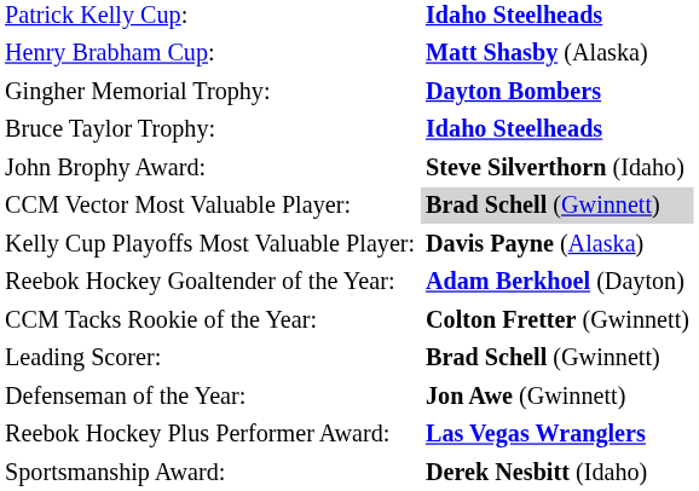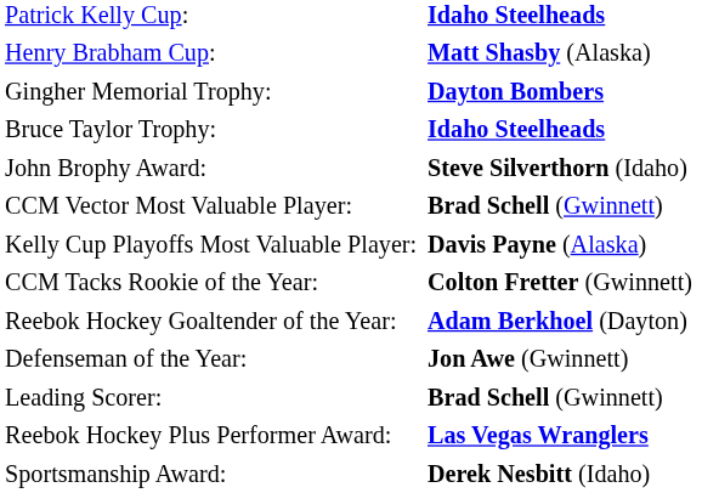 <table cellpadding="3" cellspacing="1">
 <tr>
 <td><a href='#'>Patrick Kelly Cup</a>:</td>
 <td><strong><a href='#'>Idaho Steelheads</a></strong></td>
 </tr>
 <tr>
 <td><a href='#'>Henry Brabham Cup</a>:</td>
 <td><strong><a href='#'>Matt Shasby</a></strong> (Alaska)</td>
 </tr>
 <tr>
 <td>Gingher Memorial Trophy:</td>
 <td><strong><a href='#'>Dayton Bombers</a></strong></td>
 </tr>
 <tr>
 <td>Bruce Taylor Trophy:</td>
 <td><strong><a href='#'>Idaho Steelheads</a></strong></td>
 </tr>
 <tr>
 <td>John Brophy Award:</td>
 <td><strong>Steve Silverthorn</strong> (Idaho)</td>
 </tr>
 <tr>
 <td>CCM Vector Most Valuable Player:</td>
-<td style="background: lightgrey;"><strong>Brad Schell</strong> (<a href='#'>Gwinnett</a>)</td>
+<td><strong>Brad Schell</strong> (<a href='#'>Gwinnett</a>)</td>
 </tr>
 <tr>
 <td>Kelly Cup Playoffs Most Valuable Player:</td>
 <td><strong>Davis Payne</strong> (<a href='#'>Alaska</a>)</td>
 </tr>
 <tr>
+<td>CCM Tacks Rookie of the Year:</td>
+<td><strong>Colton Fretter</strong> (Gwinnett)</td>
+</tr>
+<tr>
 <td>Reebok Hockey Goaltender of the Year:</td>
 <td><strong><a href='#'>Adam Berkhoel</a></strong> (Dayton)</td>
 </tr>
 <tr>
-<td>CCM Tacks Rookie of the Year:</td>
-<td><strong>Colton Fretter</strong> (Gwinnett)</td>
+<td>Defenseman of the Year:</td>
+<td><strong>Jon Awe</strong> (Gwinnett)</td>
 </tr>
 <tr>
 <td>Leading Scorer:</td>
 <td><strong>Brad Schell</strong> (Gwinnett)</td>
-</tr>
-<tr>
-<td>Defenseman of the Year:</td>
-<td><strong>Jon Awe</strong> (Gwinnett)</td>
 </tr>
 <tr>
 <td>Reebok Hockey Plus Performer Award:</td>
 <td><strong><a href='#'>Las Vegas Wranglers</a></strong></td>
 </tr>
 <tr>
 <td>Sportsmanship Award:</td>
 <td><strong>Derek Nesbitt</strong> (Idaho)</td>
 </tr>
 <tr>
 </tr>
 </table>
